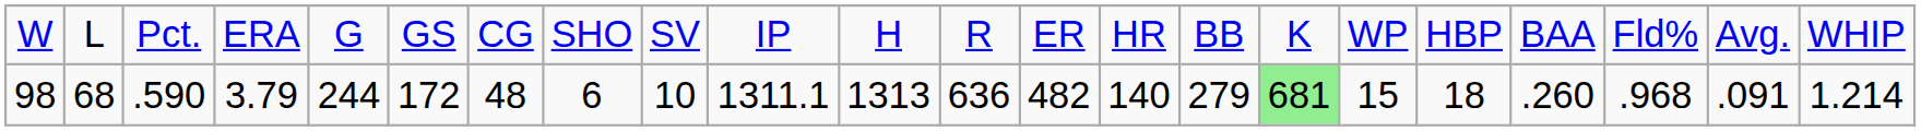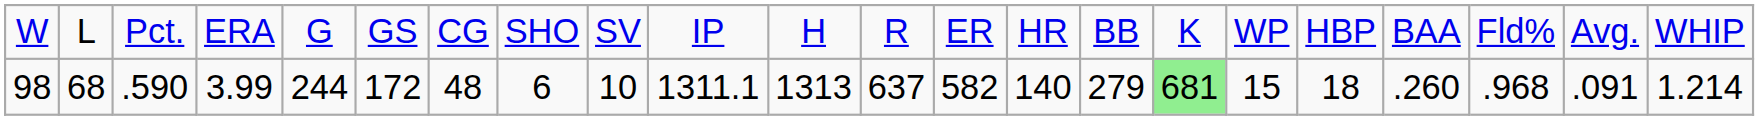 <table class=wikitable style="text-align:center">
 <tr>
 <td><a href='#'>W</a></td>
 <td>L</td>
 <td><a href='#'>Pct.</a></td>
 <td><a href='#'>ERA</a></td>
 <td><a href='#'>G</a></td>
 <td><a href='#'>GS</a></td>
 <td><a href='#'>CG</a></td>
 <td><a href='#'>SHO</a></td>
 <td><a href='#'>SV</a></td>
 <td><a href='#'>IP</a></td>
 <td><a href='#'>H</a></td>
 <td><a href='#'>R</a></td>
 <td><a href='#'>ER</a></td>
 <td><a href='#'>HR</a></td>
 <td><a href='#'>BB</a></td>
 <td><a href='#'>K</a></td>
 <td><a href='#'>WP</a></td>
 <td><a href='#'>HBP</a></td>
 <td><a href='#'>BAA</a></td>
 <td><a href='#'>Fld%</a></td>
 <td><a href='#'>Avg.</a></td>
 <td><a href='#'>WHIP</a></td>
 </tr>
 <tr>
 <td>98</td>
 <td>68</td>
 <td>.590</td>
-<td>3.79</td>
+<td>3.99</td>
 <td>244</td>
 <td>172</td>
 <td>48</td>
 <td>6</td>
 <td>10</td>
 <td>1311.1</td>
 <td>1313</td>
-<td>636</td>
-<td>482</td>
+<td>637</td>
+<td>582</td>
 <td>140</td>
 <td>279</td>
 <td style="background: lightgreen;">681</td>
 <td>15</td>
 <td>18</td>
 <td>.260</td>
 <td>.968</td>
 <td>.091</td>
 <td>1.214</td>
 </tr>
 </table>
